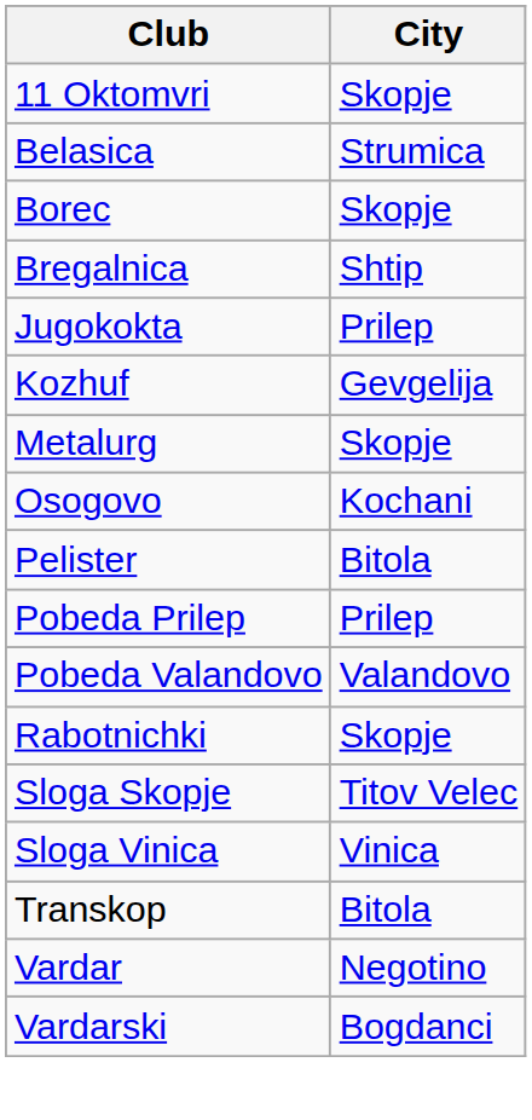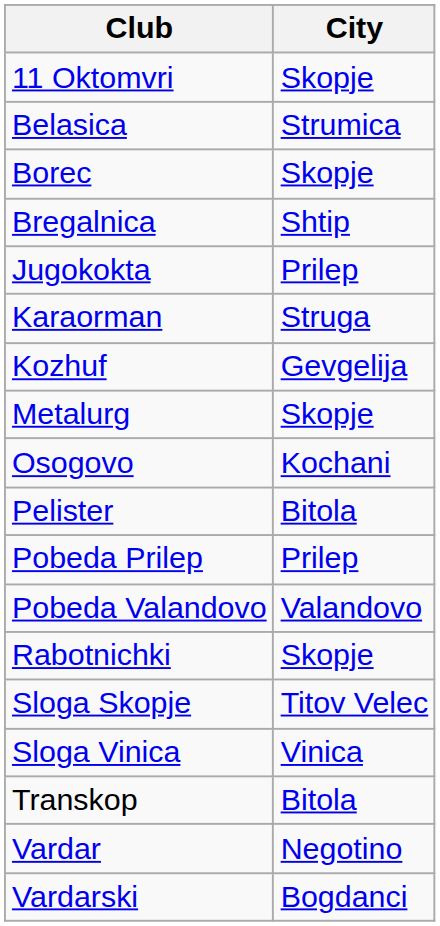 <table class="wikitable">
 <tr>
 <th>Club</th>
 <th>City</th>
 </tr>
 <tr>
 <td><a href='#'>11 Oktomvri</a></td>
 <td><a href='#'>Skopje</a></td>
 </tr>
 <tr>
 <td><a href='#'>Belasica</a></td>
 <td><a href='#'>Strumica</a></td>
 </tr>
 <tr>
 <td><a href='#'>Borec</a></td>
 <td><a href='#'>Skopje</a></td>
 </tr>
 <tr>
 <td><a href='#'>Bregalnica</a></td>
 <td><a href='#'>Shtip</a></td>
 </tr>
 <tr>
 <td><a href='#'>Jugokokta</a></td>
 <td><a href='#'>Prilep</a></td>
+</tr>
+<tr>
+<td><a href='#'>Karaorman</a></td>
+<td><a href='#'>Struga</a></td>
 </tr>
 <tr>
 <td><a href='#'>Kozhuf</a></td>
 <td><a href='#'>Gevgelija</a></td>
 </tr>
 <tr>
 <td><a href='#'>Metalurg</a></td>
 <td><a href='#'>Skopje</a></td>
 </tr>
 <tr>
 <td><a href='#'>Osogovo</a></td>
 <td><a href='#'>Kochani</a></td>
 </tr>
 <tr>
 <td><a href='#'>Pelister</a></td>
 <td><a href='#'>Bitola</a></td>
 </tr>
 <tr>
 <td><a href='#'>Pobeda Prilep</a></td>
 <td><a href='#'>Prilep</a></td>
 </tr>
 <tr>
 <td><a href='#'>Pobeda Valandovo</a></td>
 <td><a href='#'>Valandovo</a></td>
 </tr>
 <tr>
 <td><a href='#'>Rabotnichki</a></td>
 <td><a href='#'>Skopje</a></td>
 </tr>
 <tr>
 <td><a href='#'>Sloga Skopje</a></td>
 <td><a href='#'>Titov Velec</a></td>
 </tr>
 <tr>
 <td><a href='#'>Sloga Vinica</a></td>
 <td><a href='#'>Vinica</a></td>
 </tr>
 <tr>
 <td>Transkop</td>
 <td><a href='#'>Bitola</a></td>
 </tr>
 <tr>
 <td><a href='#'>Vardar</a></td>
 <td><a href='#'>Negotino</a></td>
 </tr>
 <tr>
 <td><a href='#'>Vardarski</a></td>
 <td><a href='#'>Bogdanci</a></td>
 </tr>
 </table>
